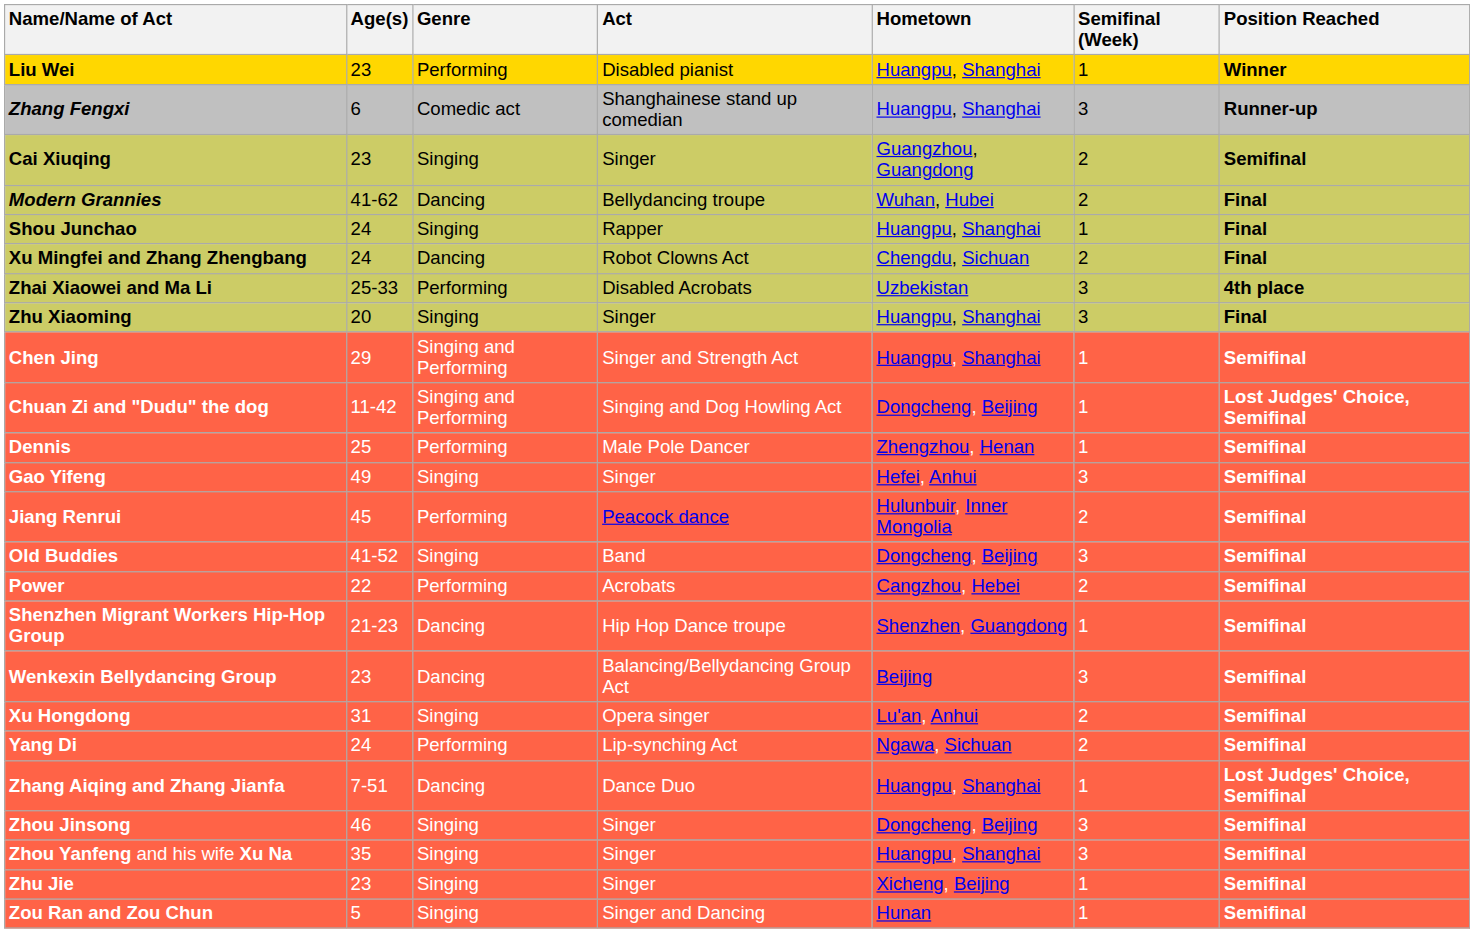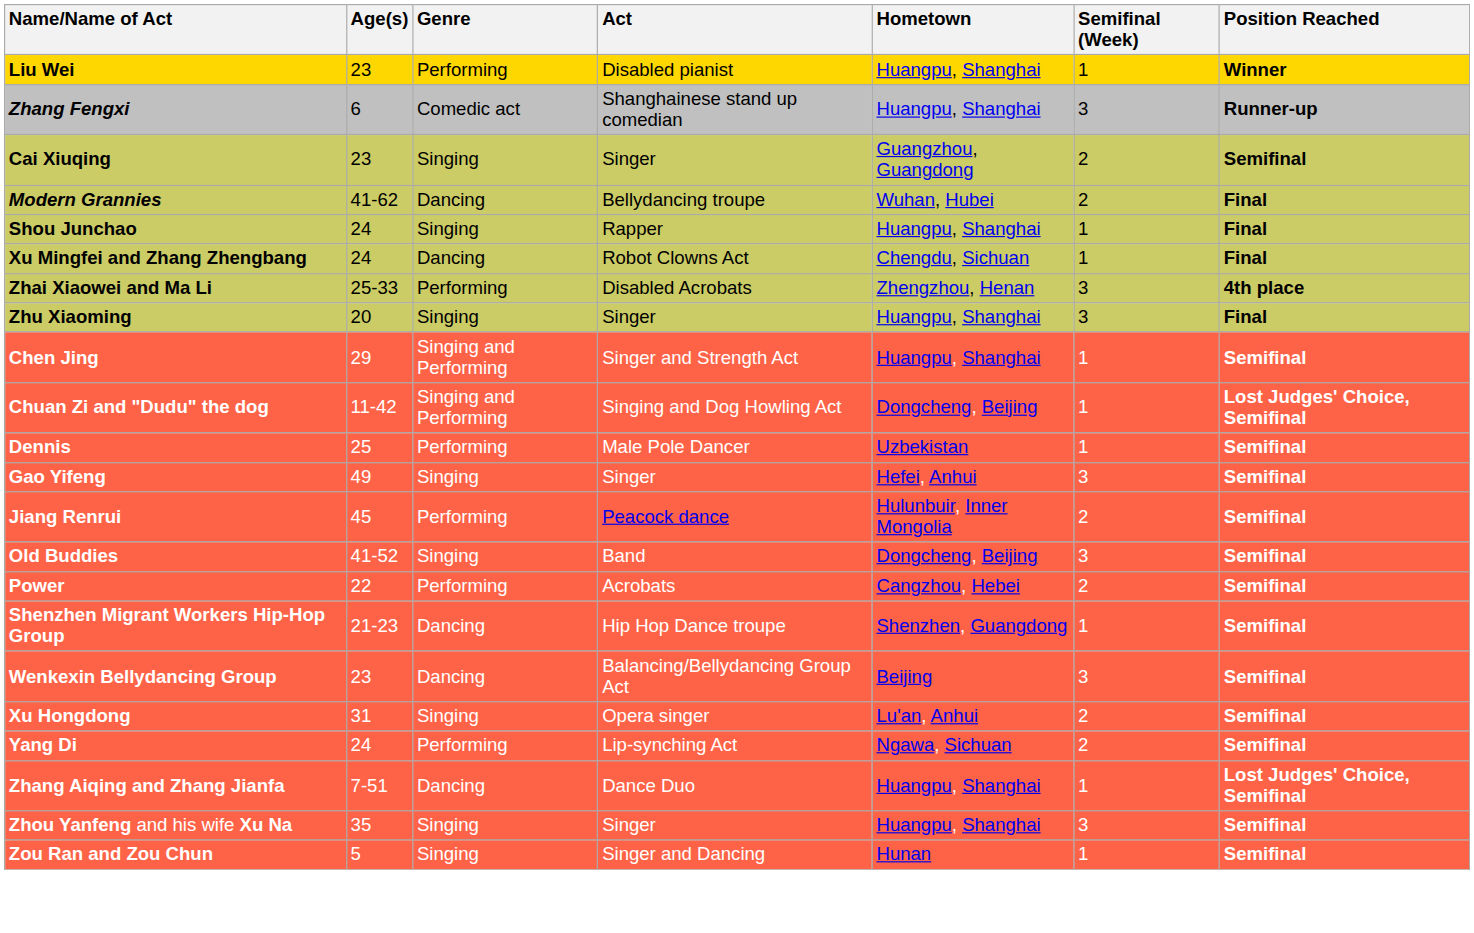 <table class="wikitable sortable" style="width:100%;">
 <tr valign="top">
 <th style="text-align:left">Name/Name of Act</th>
 <th style="text-align:left">Age(s)</th>
 <th style="text-align:left">Genre</th>
 <th style="text-align:left">Act</th>
 <th style="text-align:left">Hometown</th>
 <th style="text-align:left">Semifinal (Week)</th>
 <th style="text-align:left">Position Reached</th>
 </tr>
 <tr style="color:black; background:gold;">
 <td><strong>Liu Wei</strong></td>
 <td>23</td>
 <td>Performing</td>
 <td>Disabled pianist</td>
 <td><a href='#'>Huangpu</a>, <a href='#'>Shanghai</a></td>
 <td>1</td>
 <td><strong>Winner</strong></td>
 </tr>
 <tr style="color:black; background:silver;">
 <td><strong><em>Zhang Fengxi</em></strong></td>
 <td>6</td>
 <td>Comedic act</td>
 <td>Shanghainese stand up comedian</td>
 <td><a href='#'>Huangpu</a>, <a href='#'>Shanghai</a></td>
 <td>3</td>
 <td><strong>Runner-up</strong></td>
 </tr>
 <tr style="color:black; background:#CCCC66;">
 <td><strong>Cai Xiuqing</strong></td>
 <td>23</td>
 <td>Singing</td>
 <td>Singer</td>
 <td><a href='#'>Guangzhou</a>, <a href='#'>Guangdong</a></td>
 <td>2</td>
 <td><strong>Semifinal</strong></td>
 </tr>
 <tr style="color:black; background:#CCCC66;">
 <td><strong><em>Modern Grannies</em></strong></td>
 <td>41-62</td>
 <td>Dancing</td>
 <td>Bellydancing troupe</td>
 <td><a href='#'>Wuhan</a>, <a href='#'>Hubei</a></td>
 <td>2</td>
 <td><strong>Final</strong></td>
 </tr>
 <tr style="color:black; background:#CCCC66;">
 <td><strong>Shou Junchao</strong></td>
 <td>24</td>
 <td>Singing</td>
 <td>Rapper</td>
 <td><a href='#'>Huangpu</a>, <a href='#'>Shanghai</a></td>
 <td>1</td>
 <td><strong>Final</strong></td>
 </tr>
 <tr style="color:black; background:#CCCC66;">
 <td><strong>Xu Mingfei and Zhang Zhengbang</strong></td>
 <td>24</td>
 <td>Dancing</td>
 <td>Robot Clowns Act</td>
 <td><a href='#'>Chengdu</a>, <a href='#'>Sichuan</a></td>
-<td>2</td>
+<td>1</td>
 <td><strong>Final</strong></td>
 </tr>
 <tr style="color:black; background:#CCCC66;">
 <td><strong>Zhai Xiaowei and Ma Li</strong></td>
 <td>25-33</td>
 <td>Performing</td>
 <td>Disabled Acrobats</td>
-<td><a href='#'>Uzbekistan</a></td>
+<td><a href='#'>Zhengzhou</a>, <a href='#'>Henan</a></td>
 <td>3</td>
 <td><strong>4th place</strong></td>
 </tr>
 <tr style="color:black; background:#CCCC66;">
 <td><strong>Zhu Xiaoming</strong></td>
 <td>20</td>
 <td>Singing</td>
 <td>Singer</td>
 <td><a href='#'>Huangpu</a>, <a href='#'>Shanghai</a></td>
 <td>3</td>
 <td><strong>Final</strong></td>
 </tr>
 <tr style="color:white; background:tomato;">
 <td><strong>Chen Jing</strong></td>
 <td>29</td>
 <td>Singing and Performing</td>
 <td>Singer and Strength Act</td>
 <td><a href='#'>Huangpu</a>, <a href='#'>Shanghai</a></td>
 <td>1</td>
 <td><strong>Semifinal</strong></td>
 </tr>
 <tr style="color:white; background:tomato;">
 <td><strong>Chuan Zi and "Dudu" the dog</strong></td>
 <td>11-42</td>
 <td>Singing and Performing</td>
 <td>Singing and Dog Howling Act</td>
 <td><a href='#'>Dongcheng</a>, <a href='#'>Beijing</a></td>
 <td>1</td>
 <td><strong>Lost Judges' Choice, Semifinal</strong></td>
 </tr>
 <tr style="color:white; background:tomato;">
 <td><strong>Dennis</strong></td>
 <td>25</td>
 <td>Performing</td>
 <td>Male Pole Dancer</td>
-<td><a href='#'>Zhengzhou</a>, <a href='#'>Henan</a></td>
+<td><a href='#'>Uzbekistan</a></td>
 <td>1</td>
 <td><strong>Semifinal</strong></td>
 </tr>
 <tr style="color:white; background:tomato;">
 <td><strong>Gao Yifeng</strong></td>
 <td>49</td>
 <td>Singing</td>
 <td>Singer</td>
 <td><a href='#'>Hefei</a>, <a href='#'>Anhui</a></td>
 <td>3</td>
 <td><strong>Semifinal</strong></td>
 </tr>
 <tr style="color:white; background:tomato;">
 <td><strong>Jiang Renrui</strong></td>
 <td>45</td>
 <td>Performing</td>
 <td><a href='#'>Peacock dance</a></td>
 <td><a href='#'>Hulunbuir</a>, <a href='#'>Inner Mongolia</a></td>
 <td>2</td>
 <td><strong>Semifinal</strong></td>
 </tr>
 <tr style="color:white; background:tomato;">
 <td><strong>Old Buddies</strong></td>
 <td>41-52</td>
 <td>Singing</td>
 <td>Band</td>
 <td><a href='#'>Dongcheng</a>, <a href='#'>Beijing</a></td>
 <td>3</td>
 <td><strong>Semifinal</strong></td>
 </tr>
 <tr style="color:white; background:tomato;">
 <td><strong>Power</strong></td>
 <td>22</td>
 <td>Performing</td>
 <td>Acrobats</td>
 <td><a href='#'>Cangzhou</a>, <a href='#'>Hebei</a></td>
 <td>2</td>
 <td><strong>Semifinal</strong></td>
 </tr>
 <tr style="color:white; background:tomato;">
 <td><strong>Shenzhen Migrant Workers Hip-Hop Group</strong></td>
 <td>21-23</td>
 <td>Dancing</td>
 <td>Hip Hop Dance troupe</td>
 <td><a href='#'>Shenzhen</a>, <a href='#'>Guangdong</a></td>
 <td>1</td>
 <td><strong>Semifinal</strong></td>
 </tr>
 <tr style="color:white; background:tomato;">
 <td><strong>Wenkexin Bellydancing Group</strong></td>
 <td>23</td>
 <td>Dancing</td>
 <td>Balancing/Bellydancing Group Act</td>
 <td><a href='#'>Beijing</a></td>
 <td>3</td>
 <td><strong>Semifinal</strong></td>
 </tr>
 <tr style="color:white; background:tomato;">
 <td><strong>Xu Hongdong</strong></td>
 <td>31</td>
 <td>Singing</td>
 <td>Opera singer</td>
 <td><a href='#'>Lu'an</a>, <a href='#'>Anhui</a></td>
 <td>2</td>
 <td><strong>Semifinal</strong></td>
 </tr>
 <tr style="color:white; background:tomato;">
 <td><strong>Yang Di</strong></td>
 <td>24</td>
 <td>Performing</td>
 <td>Lip-synching Act</td>
 <td><a href='#'>Ngawa</a>, <a href='#'>Sichuan</a></td>
 <td>2</td>
 <td><strong>Semifinal</strong></td>
 </tr>
 <tr style="color:white; background:tomato;">
 <td><strong>Zhang Aiqing and Zhang Jianfa</strong></td>
 <td>7-51</td>
 <td>Dancing</td>
 <td>Dance Duo</td>
 <td><a href='#'>Huangpu</a>, <a href='#'>Shanghai</a></td>
 <td>1</td>
 <td><strong>Lost Judges' Choice, Semifinal</strong></td>
 </tr>
 <tr style="color:white; background:tomato;">
-<td><strong>Zhou Jinsong</strong></td>
-<td>46</td>
-<td>Singing</td>
-<td>Singer</td>
-<td><a href='#'>Dongcheng</a>, <a href='#'>Beijing</a></td>
-<td>3</td>
-<td><strong>Semifinal</strong></td>
-</tr>
-<tr style="color:white; background:tomato;">
 <td><strong>Zhou Yanfeng</strong> and his wife <strong>Xu Na</strong></td>
 <td>35</td>
 <td>Singing</td>
 <td>Singer</td>
 <td><a href='#'>Huangpu</a>, <a href='#'>Shanghai</a></td>
 <td>3</td>
-<td><strong>Semifinal</strong></td>
-</tr>
-<tr style="color:white; background:tomato;">
-<td><strong>Zhu Jie</strong></td>
-<td>23</td>
-<td>Singing</td>
-<td>Singer</td>
-<td><a href='#'>Xicheng</a>, <a href='#'>Beijing</a></td>
-<td>1</td>
 <td><strong>Semifinal</strong></td>
 </tr>
 <tr style="color:white; background:tomato;">
 <td><strong>Zou Ran and Zou Chun</strong></td>
 <td>5</td>
 <td>Singing</td>
 <td>Singer and Dancing</td>
 <td><a href='#'>Hunan</a></td>
 <td>1</td>
 <td><strong>Semifinal</strong></td>
 </tr>
 </table>
